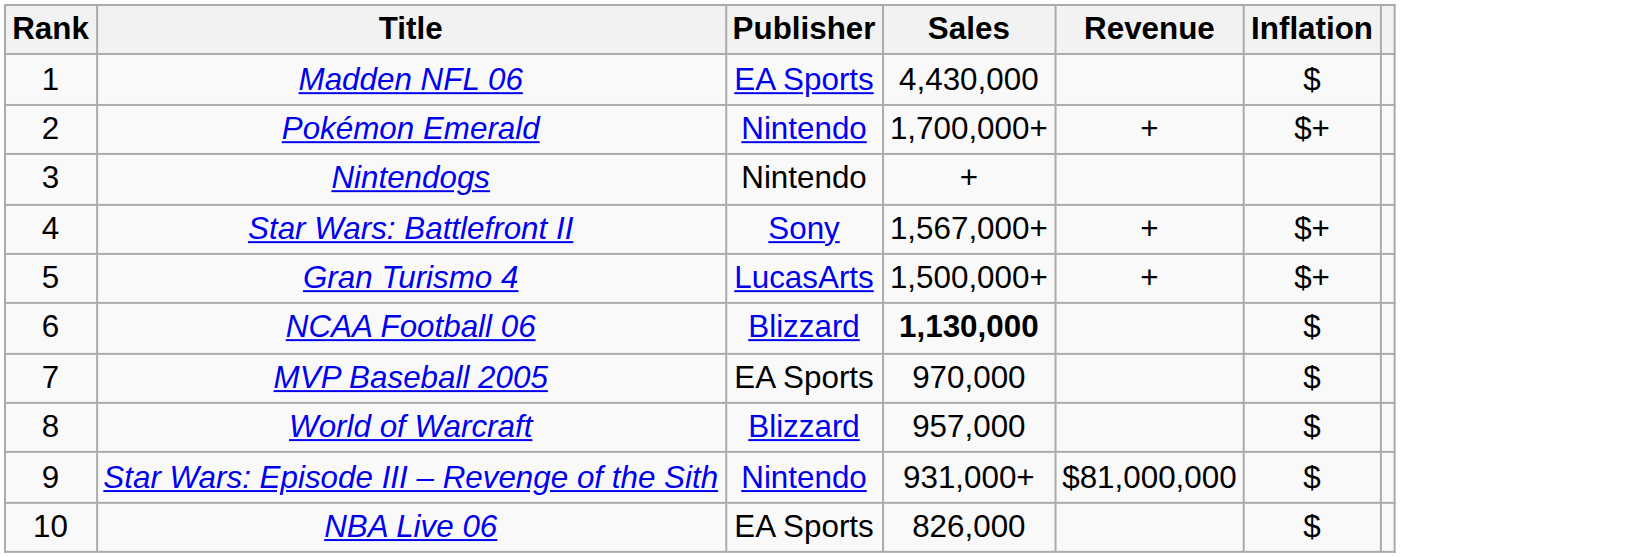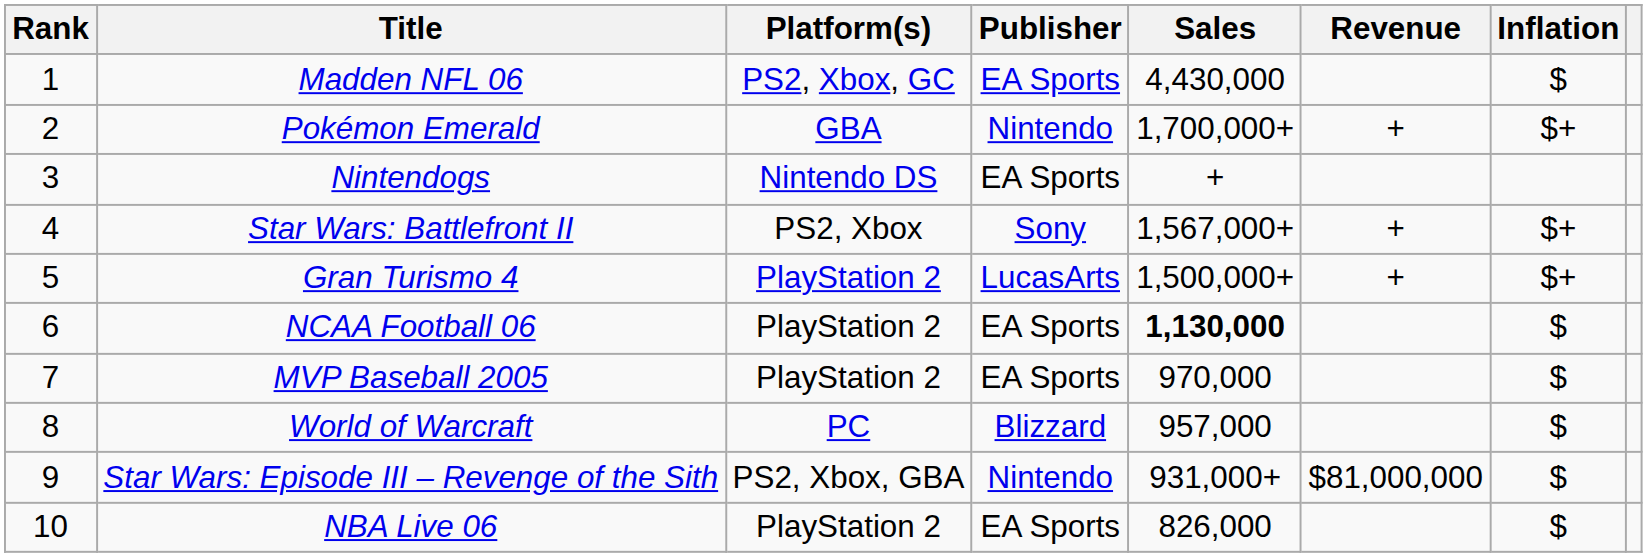 <table class="wikitable sortable" style="text-align:center">
 <tr>
 <th>Rank</th>
 <th>Title</th>
+<th>Platform(s)</th>
 <th>Publisher</th>
 <th>Sales</th>
 <th>Revenue</th>
 <th>Inflation</th>
 <th></th>
 </tr>
 <tr>
 <td>1</td>
 <td><em><a href='#'>Madden NFL 06</a></em></td>
+<td><a href='#'>PS2</a>, <a href='#'>Xbox</a>, <a href='#'>GC</a></td>
 <td><a href='#'>EA Sports</a></td>
 <td>4,430,000</td>
 <td></td>
 <td>$</td>
 <td></td>
 </tr>
 <tr>
 <td>2</td>
 <td><em><a href='#'>Pokémon Emerald</a></em></td>
+<td><a href='#'>GBA</a></td>
 <td><a href='#'>Nintendo</a></td>
 <td>1,700,000+</td>
 <td>+</td>
 <td>$+</td>
 <td></td>
 </tr>
 <tr>
 <td>3</td>
 <td><em><a href='#'>Nintendogs</a></em></td>
-<td>Nintendo</td>
+<td><a href='#'>Nintendo DS</a></td>
+<td>EA Sports</td>
 <td>+</td>
 <td></td>
 <td></td>
 <td></td>
 </tr>
 <tr>
 <td>4</td>
 <td><em><a href='#'>Star Wars: Battlefront II</a></em></td>
+<td>PS2, Xbox</td>
 <td><a href='#'>Sony</a></td>
 <td>1,567,000+</td>
 <td>+</td>
 <td>$+</td>
 <td></td>
 </tr>
 <tr>
 <td>5</td>
 <td><em><a href='#'>Gran Turismo 4</a></em></td>
+<td><a href='#'>PlayStation 2</a></td>
 <td><a href='#'>LucasArts</a></td>
 <td>1,500,000+</td>
 <td>+</td>
 <td>$+</td>
 <td></td>
 </tr>
 <tr>
 <td>6</td>
 <td><em><a href='#'>NCAA Football 06</a></em></td>
-<td><a href='#'>Blizzard</a></td>
+<td>PlayStation 2</td>
+<td>EA Sports</td>
 <td><strong>1,130,000</strong></td>
 <td></td>
 <td>$</td>
 <td></td>
 </tr>
 <tr>
 <td>7</td>
 <td><em><a href='#'>MVP Baseball 2005</a></em></td>
+<td>PlayStation 2</td>
 <td>EA Sports</td>
 <td>970,000</td>
 <td></td>
 <td>$</td>
 <td></td>
 </tr>
 <tr>
 <td>8</td>
 <td><em><a href='#'>World of Warcraft</a></em></td>
+<td><a href='#'>PC</a></td>
 <td><a href='#'>Blizzard</a></td>
 <td>957,000</td>
 <td></td>
 <td>$</td>
 <td></td>
 </tr>
 <tr>
 <td>9</td>
 <td><a href='#'><em>Star Wars: Episode III – Revenge of the Sith</em></a></td>
+<td>PS2, Xbox, GBA</td>
 <td><a href='#'>Nintendo</a></td>
 <td>931,000+</td>
 <td>$81,000,000</td>
 <td>$</td>
 <td></td>
 </tr>
 <tr>
 <td>10</td>
 <td><em><a href='#'>NBA Live 06</a></em></td>
+<td>PlayStation 2</td>
 <td>EA Sports</td>
 <td>826,000</td>
 <td></td>
 <td>$</td>
 <td></td>
 </tr>
 </table>
